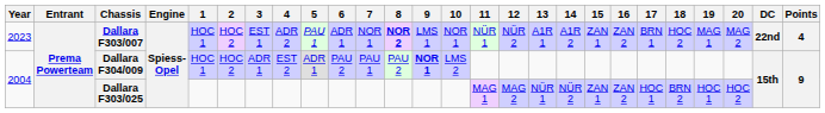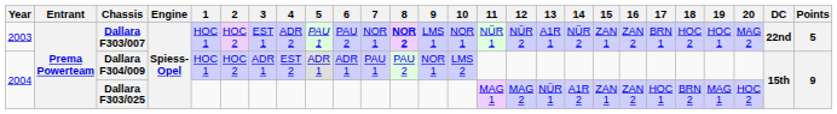 <table class="wikitable" style="text-align:center; font-size:90%">
 <tr>
 <th>Year</th>
 <th>Entrant</th>
 <th>Chassis</th>
 <th>Engine</th>
 <th>1</th>
 <th>2</th>
 <th>3</th>
 <th>4</th>
 <th>5</th>
 <th>6</th>
 <th>7</th>
 <th>8</th>
 <th>9</th>
 <th>10</th>
 <th>11</th>
 <th>12</th>
 <th>13</th>
 <th>14</th>
 <th>15</th>
 <th>16</th>
 <th>17</th>
 <th>18</th>
 <th>19</th>
 <th>20</th>
 <th>DC</th>
 <th>Points</th>
 </tr>
 <tr>
-<td><a href='#'>2023</a></td>
+<td><a href='#'>2003</a></td>
 <th rowspan=3><a href='#'>Prema Powerteam</a></th>
 <th><a href='#'>Dallara</a> F303/007</th>
 <th rowspan=3>Spiess-<a href='#'>Opel</a></th>
 <td style="background:#CFCFFF;"><a href='#'>HOC<br>1</a><br></td>
 <td style="background:#EFCFFF;"><a href='#'>HOC<br>2</a><br></td>
 <td style="background:#CFCFFF;"><a href='#'>EST<br>1</a><br></td>
 <td style="background:#CFCFFF;"><a href='#'>ADR<br>2</a><br></td>
 <td style="background:#DFFFDF;"><a href='#'><em>PAU<br>1</em></a><br></td>
-<td style="background:#CFCFFF;"><a href='#'>ADR<br>1</a><br></td>
+<td style="background:#CFCFFF;"><a href='#'>PAU<br>2</a><br></td>
 <td style="background:#CFCFFF;"><a href='#'>NOR<br>1</a><br></td>
 <td style="background:#EFCFFF;"><strong><a href='#'>NOR<br>2</a><br></strong></td>
 <td style="background:#CFCFFF;"><a href='#'>LMS<br>1</a><br></td>
 <td style="background:#CFCFFF;"><a href='#'>NOR<br>1</a><br></td>
 <td style="background:#DFFFDF;"><a href='#'>NÜR<br>1</a><br></td>
 <td style="background:#CFCFFF;"><a href='#'>NÜR<br>2</a><br></td>
 <td style="background:#CFCFFF;"><a href='#'>A1R<br>1</a><br></td>
-<td style="background:#CFCFFF;"><a href='#'>A1R<br>2</a><br></td>
+<td style="background:#CFCFFF;"><a href='#'>NÜR<br>2</a><br></td>
 <td style="background:#CFCFFF;"><a href='#'>ZAN<br>1</a><br></td>
 <td style="background:#CFCFFF;"><a href='#'>ZAN<br>2</a><br></td>
 <td style="background:#CFCFFF;"><a href='#'>BRN<br>1</a><br></td>
 <td style="background:#CFCFFF;"><a href='#'>HOC<br>2</a><br></td>
-<td style="background:#CFCFFF;"><a href='#'>MAG<br>1</a><br></td>
+<td style="background:#CFCFFF;"><a href='#'>HOC<br>1</a><br></td>
 <td style="background:#CFCFFF;"><a href='#'>MAG<br>2</a><br></td>
 <th>22nd</th>
-<th>4</th>
+<th>5</th>
 </tr>
 <tr>
 <td rowspan=2><a href='#'>2004</a></td>
 <th>Dallara F304/009</th>
 <td style="background:#CFCFFF;"><a href='#'>HOC<br>1</a><br></td>
 <td style="background:#CFCFFF;"><a href='#'>HOC<br>2</a><br></td>
 <td style="background:#CFCFFF;"><a href='#'>ADR<br>1</a><br></td>
 <td style="background:#CFCFFF;"><a href='#'>EST<br>2</a><br></td>
 <td style="background:#DFDFDF;"><a href='#'>ADR<br>1</a><br></td>
-<td style="background:#CFCFFF;"><a href='#'>PAU<br>2</a><br></td>
+<td style="background:#CFCFFF;"><a href='#'>ADR<br>1</a><br></td>
 <td style="background:#CFCFFF;"><a href='#'>PAU<br>1</a><br></td>
 <td style="background:#DFFFDF;"><a href='#'>PAU<br>2</a><br></td>
-<td style="background:#CFCFFF;"><strong><a href='#'>NOR<br>1</a><br></strong></td>
+<td style="background:#CFCFFF;"><a href='#'>NOR<br>1</a><br></td>
 <td style="background:#CFCFFF;"><a href='#'>LMS<br>2</a><br></td>
 <td></td>
 <td></td>
 <td></td>
 <td></td>
 <td></td>
 <td></td>
 <td></td>
 <td></td>
 <td></td>
 <td></td>
 <th rowspan=2>15th</th>
 <th rowspan=2>9</th>
 </tr>
 <tr>
 <th>Dallara F303/025</th>
 <td></td>
 <td></td>
 <td></td>
 <td></td>
 <td></td>
 <td></td>
 <td></td>
 <td></td>
 <td></td>
 <td></td>
 <td style="background:#EFCFFF;"><a href='#'>MAG<br>1</a><br></td>
 <td style="background:#CFCFFF;"><a href='#'>MAG<br>2</a><br></td>
 <td style="background:#CFCFFF;"><a href='#'>NÜR<br>1</a><br></td>
-<td style="background:#CFCFFF;"><a href='#'>NÜR<br>2</a><br></td>
+<td style="background:#CFCFFF;"><a href='#'>A1R<br>2</a><br></td>
 <td style="background:#CFCFFF;"><a href='#'>ZAN<br>1</a><br></td>
 <td style="background:#CFCFFF;"><a href='#'>ZAN<br>2</a><br></td>
 <td style="background:#CFCFFF;"><a href='#'>HOC<br>1</a><br></td>
 <td style="background:#CFCFFF;"><a href='#'>BRN<br>2</a><br></td>
-<td style="background:#CFCFFF;"><a href='#'>HOC<br>1</a><br></td>
+<td style="background:#CFCFFF;"><a href='#'>MAG<br>1</a><br></td>
 <td style="background:#CFCFFF;"><a href='#'>HOC<br>2</a><br></td>
 </tr>
 </table>
